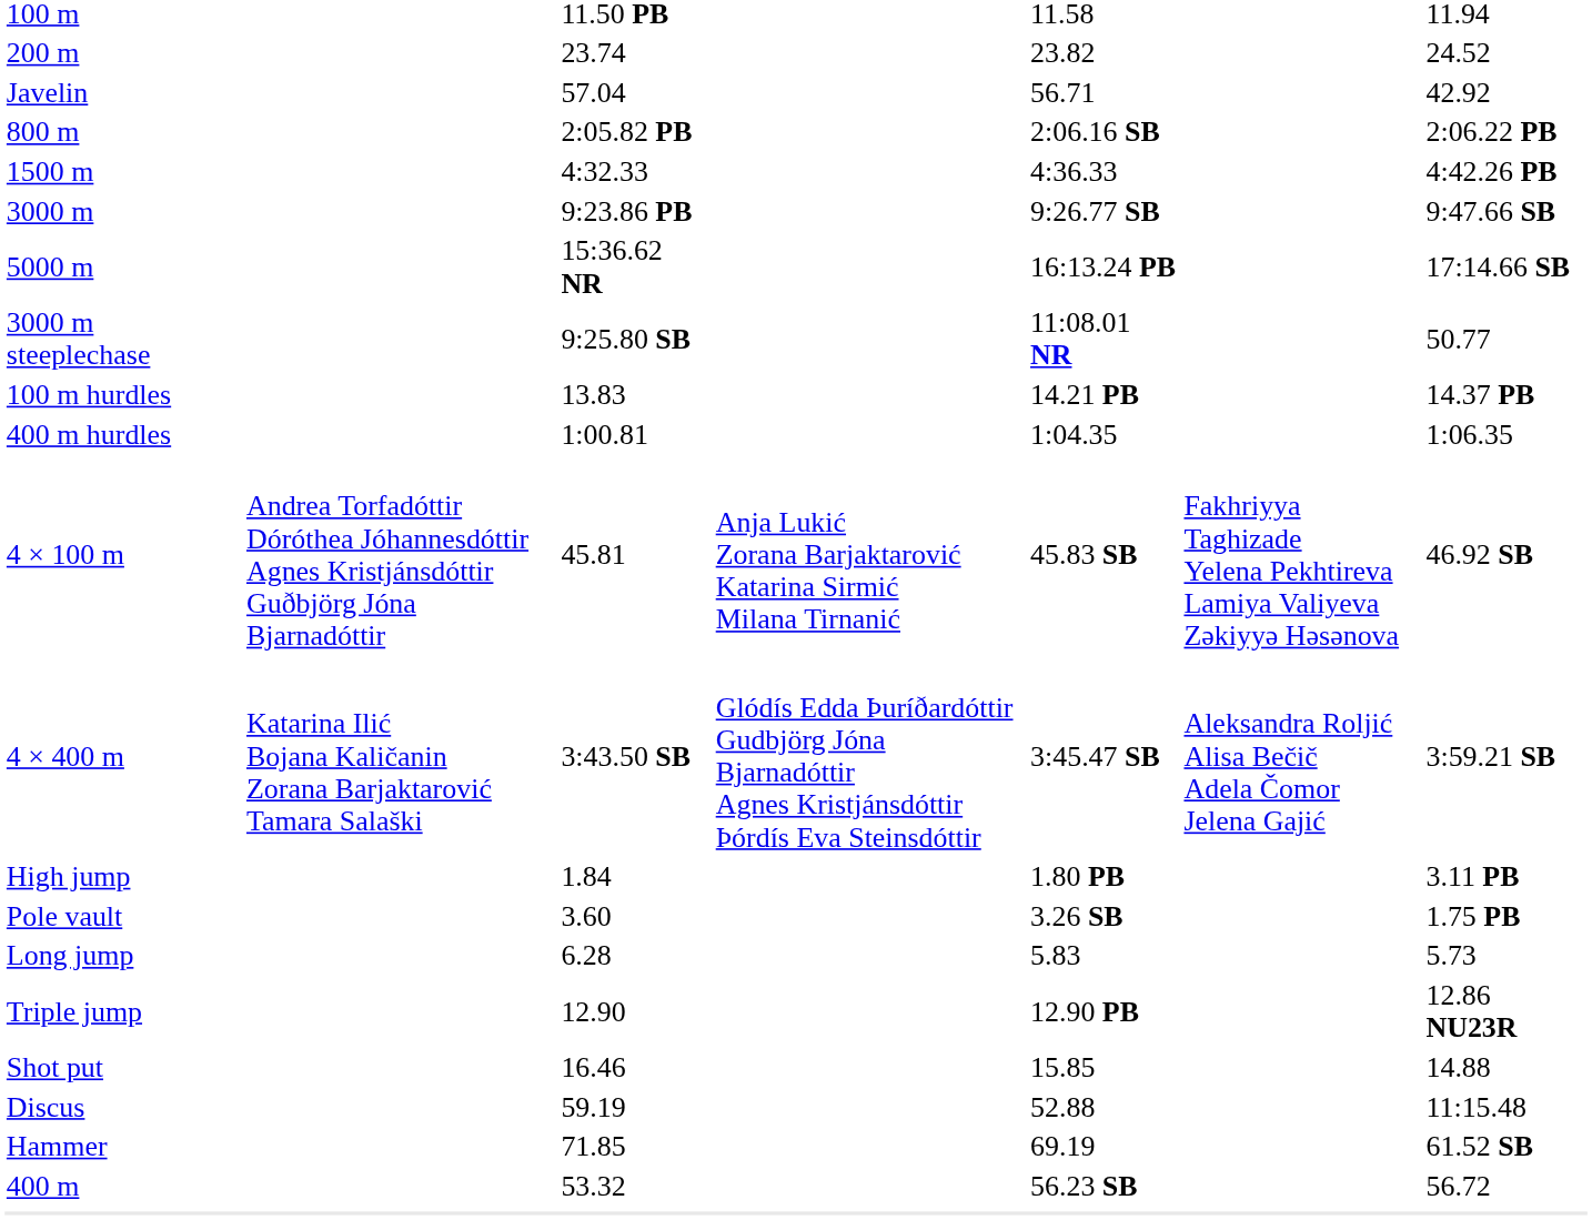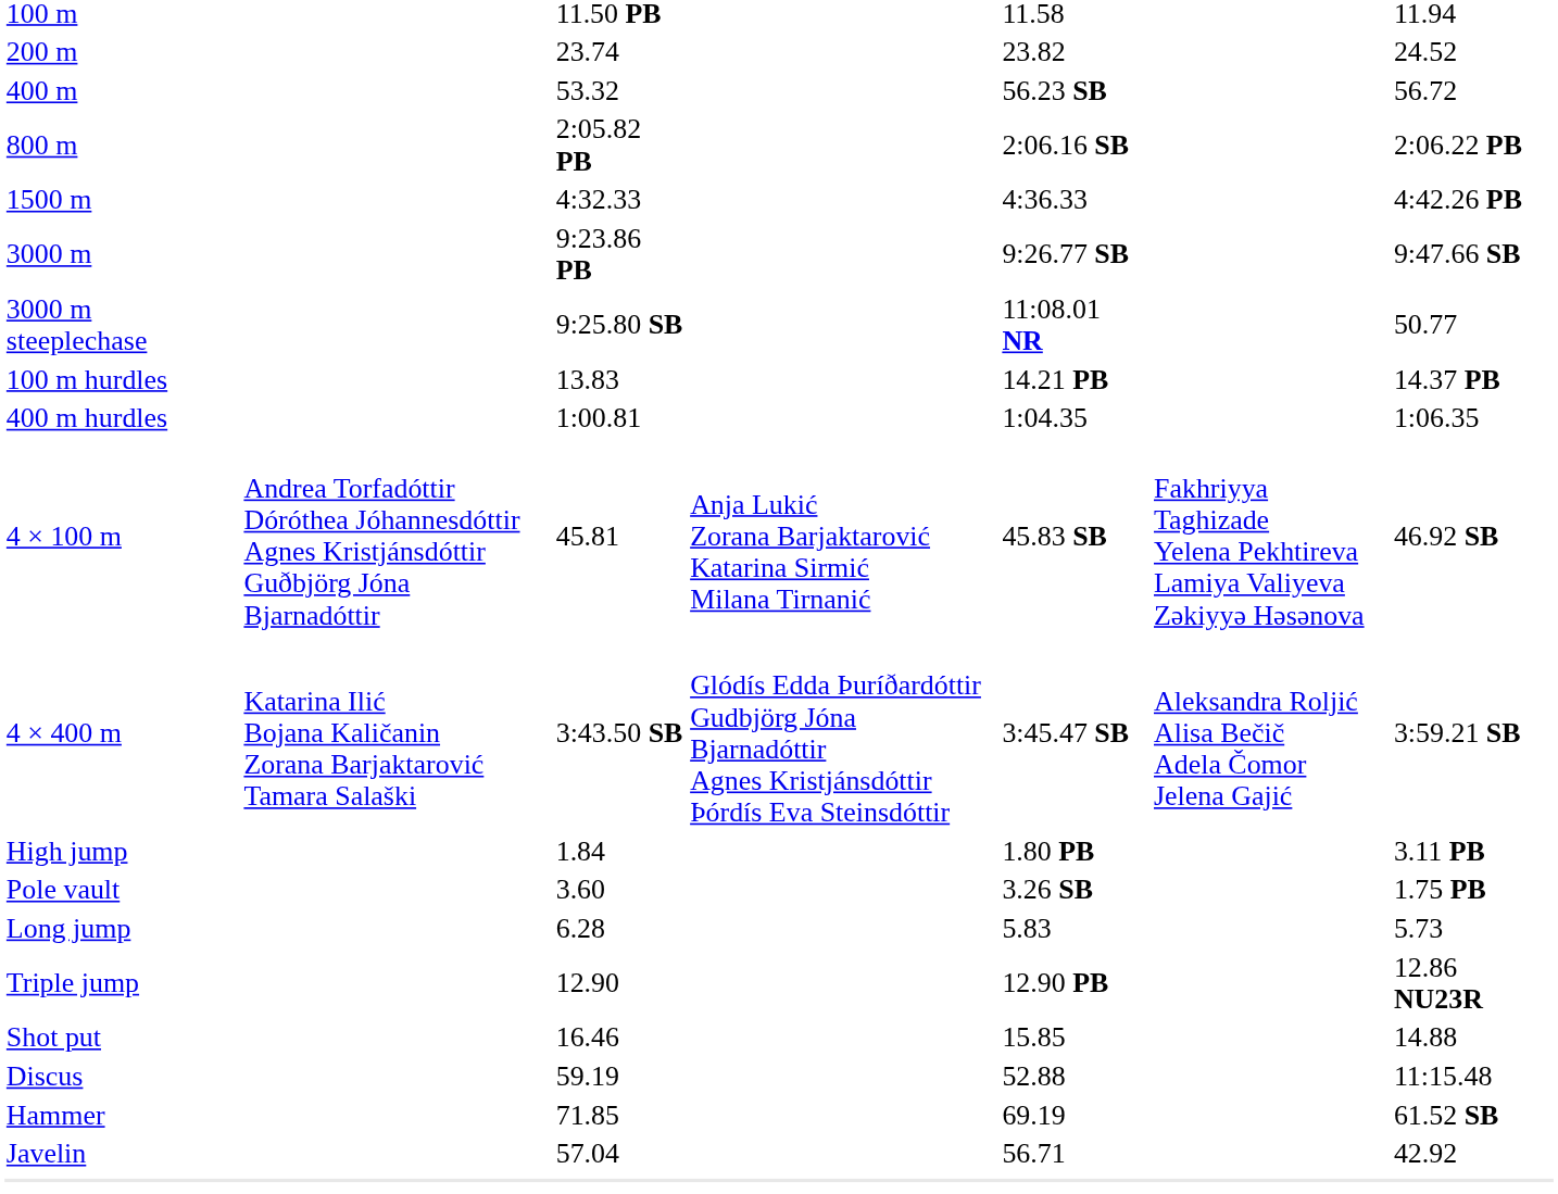 <table>
 <tr>
 <td><a href='#'>100 m</a></td>
 <td></td>
 <td>11.50 <strong>PB</strong></td>
 <td></td>
 <td>11.58</td>
 <td></td>
 <td>11.94</td>
 </tr>
 <tr>
 <td><a href='#'>200 m</a></td>
 <td></td>
 <td>23.74</td>
 <td></td>
 <td>23.82</td>
 <td></td>
 <td>24.52</td>
 </tr>
 <tr>
-<td><a href='#'>Javelin</a></td>
+<td><a href='#'>400 m</a></td>
 <td></td>
-<td>57.04</td>
+<td>53.32</td>
 <td></td>
-<td>56.71</td>
+<td>56.23 <strong>SB</strong></td>
 <td></td>
-<td>42.92</td>
+<td>56.72</td>
 </tr>
 <tr>
 <td><a href='#'>800 m</a></td>
 <td></td>
 <td>2:05.82 <strong>PB</strong></td>
 <td></td>
 <td>2:06.16 <strong>SB</strong></td>
 <td></td>
 <td>2:06.22 <strong>PB</strong></td>
 </tr>
 <tr>
 <td><a href='#'>1500 m</a></td>
 <td></td>
 <td>4:32.33</td>
 <td></td>
 <td>4:36.33</td>
 <td></td>
 <td>4:42.26 <strong>PB</strong></td>
 </tr>
 <tr>
 <td><a href='#'>3000 m</a></td>
 <td></td>
 <td>9:23.86 <strong>PB</strong></td>
 <td></td>
 <td>9:26.77 <strong>SB</strong></td>
 <td></td>
 <td>9:47.66 <strong>SB</strong></td>
-</tr>
-<tr>
-<td><a href='#'>5000 m</a></td>
-<td></td>
-<td>15:36.62 <strong>NR</strong></td>
-<td></td>
-<td>16:13.24	<strong>PB</strong></td>
-<td></td>
-<td>17:14.66 <strong>SB</strong></td>
 </tr>
 <tr>
 <td><a href='#'>3000 m steeplechase</a></td>
 <td></td>
 <td>9:25.80 <strong>SB</strong></td>
 <td></td>
 <td>11:08.01 <strong><a href='#'>NR</a></strong></td>
 <td></td>
 <td>50.77</td>
 </tr>
 <tr>
 <td><a href='#'>100 m hurdles</a></td>
 <td></td>
 <td>13.83</td>
 <td></td>
 <td>14.21 <strong>PB</strong></td>
 <td></td>
 <td>14.37 <strong>PB</strong></td>
 </tr>
 <tr>
 <td><a href='#'>400 m hurdles</a></td>
 <td></td>
 <td>1:00.81</td>
 <td></td>
 <td>1:04.35</td>
 <td></td>
 <td>1:06.35</td>
 </tr>
 <tr>
 <td><a href='#'>4 × 100 m</a></td>
 <td><br><a href='#'>Andrea Torfadóttir</a><br><a href='#'>Dóróthea Jóhannesdóttir</a><br><a href='#'>Agnes Kristjánsdóttir</a><br><a href='#'>Guðbjörg Jóna Bjarnadóttir</a></td>
 <td>45.81</td>
 <td><br><a href='#'>Anja Lukić</a><br><a href='#'>Zorana Barjaktarović</a><br><a href='#'>Katarina Sirmić</a><br><a href='#'>Milana Tirnanić</a></td>
 <td>45.83 <strong>SB</strong></td>
 <td><br><a href='#'>Fakhriyya Taghizade</a><br><a href='#'>Yelena Pekhtireva</a><br><a href='#'>Lamiya Valiyeva</a><br><a href='#'>Zəkiyyə Həsənova</a></td>
 <td>46.92 <strong>SB</strong></td>
 </tr>
 <tr>
 <td><a href='#'>4 × 400 m</a></td>
 <td><br><a href='#'>Katarina Ilić</a><br><a href='#'>Bojana Kaličanin</a><br><a href='#'>Zorana Barjaktarović</a><br><a href='#'>Tamara Salaški</a></td>
 <td>3:43.50 <strong>SB</strong></td>
 <td><br><a href='#'>Glódís Edda Þuríðardóttir</a><br><a href='#'>Gudbjörg Jóna Bjarnadóttir</a><br><a href='#'>Agnes Kristjánsdóttir</a><br><a href='#'>Þórdís Eva Steinsdóttir</a></td>
 <td>3:45.47 <strong>SB</strong></td>
 <td><br><a href='#'>Aleksandra Roljić</a><br><a href='#'>Alisa Bečič</a><br><a href='#'>Adela Čomor</a><br><a href='#'>Jelena Gajić</a></td>
 <td>3:59.21	<strong>SB</strong></td>
 </tr>
 <tr>
 <td><a href='#'>High jump</a></td>
 <td></td>
 <td>1.84</td>
 <td></td>
 <td>1.80 <strong>PB</strong></td>
 <td></td>
 <td>3.11 <strong>PB</strong></td>
 </tr>
 <tr>
 <td><a href='#'>Pole vault</a></td>
 <td></td>
 <td>3.60</td>
 <td></td>
 <td>3.26 <strong>SB</strong></td>
 <td></td>
 <td>1.75 <strong>PB</strong></td>
 </tr>
 <tr>
 <td><a href='#'>Long jump</a></td>
 <td></td>
 <td>6.28</td>
 <td></td>
 <td>5.83</td>
 <td></td>
 <td>5.73</td>
 </tr>
 <tr>
 <td><a href='#'>Triple jump</a></td>
 <td></td>
 <td>12.90</td>
 <td></td>
 <td>12.90 <strong>PB</strong></td>
 <td></td>
 <td>12.86 <strong>NU23R</strong></td>
 </tr>
 <tr>
 <td><a href='#'>Shot put</a></td>
 <td></td>
 <td>16.46</td>
 <td></td>
 <td>15.85</td>
 <td></td>
 <td>14.88</td>
 </tr>
 <tr>
 <td><a href='#'>Discus</a></td>
 <td></td>
 <td>59.19</td>
 <td></td>
 <td>52.88</td>
 <td></td>
 <td>11:15.48</td>
 </tr>
 <tr>
 <td><a href='#'>Hammer</a></td>
 <td></td>
 <td>71.85</td>
 <td></td>
 <td>69.19</td>
 <td></td>
 <td>61.52 <strong>SB</strong></td>
 </tr>
 <tr>
-<td><a href='#'>400 m</a></td>
+<td><a href='#'>Javelin</a></td>
 <td></td>
-<td>53.32</td>
+<td>57.04</td>
 <td></td>
-<td>56.23 <strong>SB</strong></td>
+<td>56.71</td>
 <td></td>
-<td>56.72</td>
+<td>42.92</td>
 </tr>
 <tr>
 </tr>
 <tr bgcolor= e8e8e8>
 <td colspan=7></td>
 </tr>
 </table>
